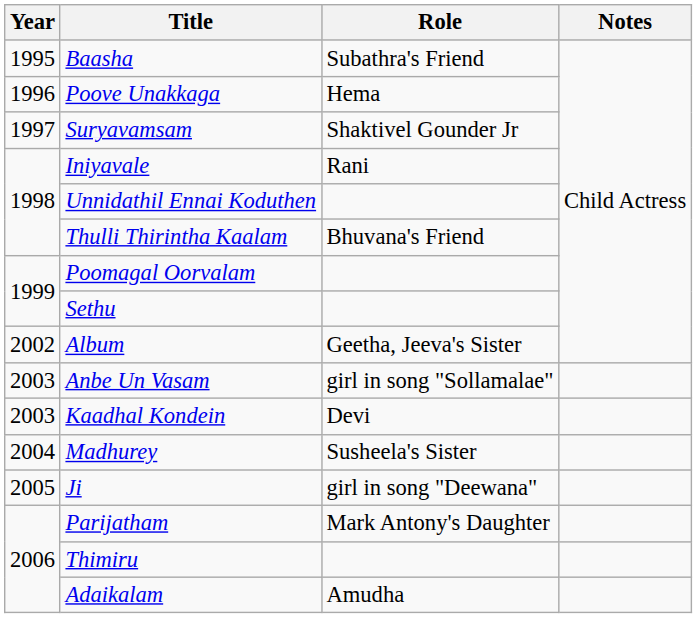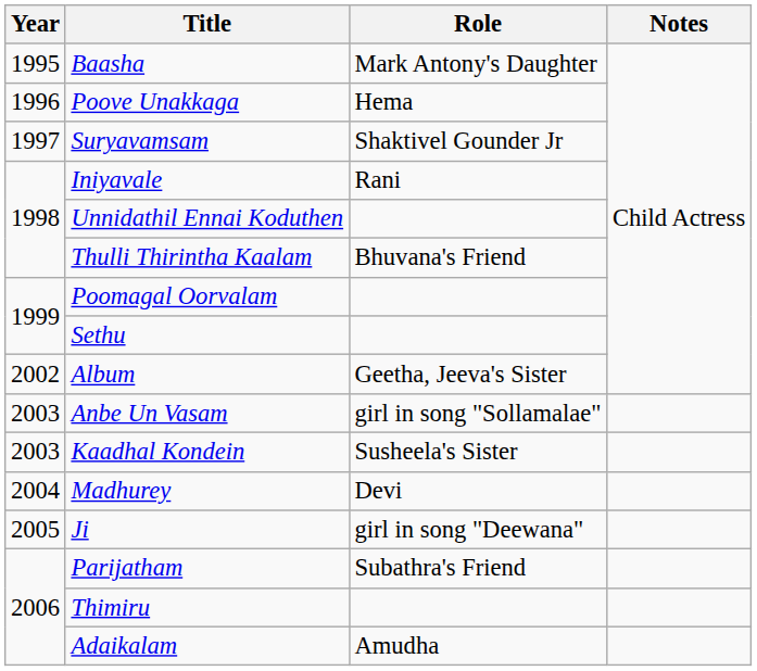 <table class="wikitable sortable">
 <tr>
 <th>Year</th>
 <th>Title</th>
 <th>Role</th>
 <th>Notes</th>
 </tr>
 <tr>
 <td>1995</td>
 <td><em><a href='#'>Baasha</a></em></td>
-<td>Subathra's Friend</td>
+<td>Mark Antony's Daughter</td>
 <td rowspan="9">Child Actress</td>
 </tr>
 <tr>
 <td>1996</td>
 <td><em><a href='#'>Poove Unakkaga</a></em></td>
 <td>Hema</td>
 </tr>
 <tr>
 <td>1997</td>
 <td><em><a href='#'>Suryavamsam</a></em></td>
 <td>Shaktivel Gounder Jr</td>
 </tr>
 <tr>
 <td rowspan="3">1998</td>
 <td><em><a href='#'>Iniyavale</a></em></td>
 <td>Rani</td>
 </tr>
 <tr>
 <td><em><a href='#'>Unnidathil Ennai Koduthen</a></em></td>
 <td></td>
 </tr>
 <tr>
 <td><em><a href='#'>Thulli Thirintha Kaalam</a></em></td>
 <td>Bhuvana's Friend</td>
 </tr>
 <tr>
 <td rowspan="2">1999</td>
 <td><em><a href='#'>Poomagal Oorvalam</a></em></td>
 <td></td>
 </tr>
 <tr>
 <td><em><a href='#'>Sethu</a></em></td>
 <td></td>
 </tr>
 <tr>
 <td>2002</td>
 <td><em><a href='#'>Album</a></em></td>
 <td>Geetha, Jeeva's Sister</td>
 </tr>
 <tr>
 <td>2003</td>
 <td><em><a href='#'>Anbe Un Vasam</a></em></td>
 <td>girl in song "Sollamalae"</td>
 <td></td>
 </tr>
 <tr>
 <td>2003</td>
 <td><em><a href='#'>Kaadhal Kondein</a></em></td>
-<td>Devi</td>
+<td>Susheela's Sister</td>
 <td></td>
 </tr>
 <tr>
 <td>2004</td>
 <td><em><a href='#'>Madhurey</a></em></td>
-<td>Susheela's Sister</td>
+<td>Devi</td>
 <td></td>
 </tr>
 <tr>
 <td>2005</td>
 <td><em><a href='#'>Ji</a></em></td>
 <td>girl in song "Deewana"</td>
 <td></td>
 </tr>
 <tr>
 <td rowspan="3">2006</td>
 <td><em><a href='#'>Parijatham</a></em></td>
-<td>Mark Antony's Daughter</td>
+<td>Subathra's Friend</td>
 <td></td>
 </tr>
 <tr>
 <td><em><a href='#'>Thimiru</a></em></td>
 <td></td>
 <td></td>
 </tr>
 <tr>
 <td><em><a href='#'>Adaikalam</a></em></td>
 <td>Amudha</td>
 <td></td>
 </tr>
 </table>
